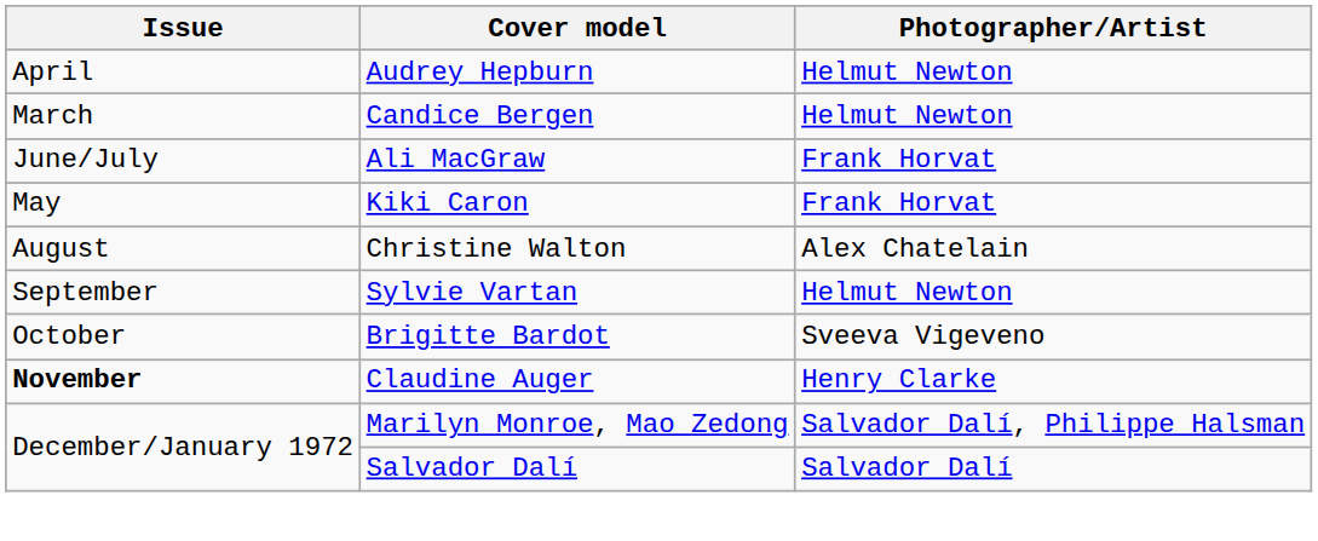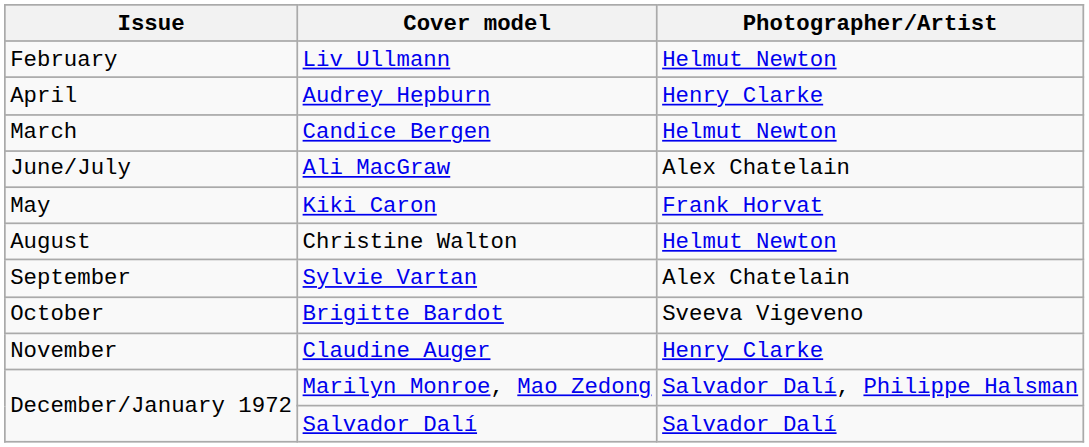 <table class="sortable wikitable">
 <tr>
 <th>Issue</th>
 <th>Cover model</th>
 <th>Photographer/Artist</th>
 </tr>
 <tr>
+<td>February</td>
+<td><a href='#'>Liv Ullmann</a></td>
+<td><a href='#'>Helmut Newton</a></td>
+</tr>
+<tr>
 <td>April</td>
 <td><a href='#'>Audrey Hepburn</a></td>
-<td><a href='#'>Helmut Newton</a></td>
+<td><a href='#'>Henry Clarke</a></td>
 </tr>
 <tr>
 <td>March</td>
 <td><a href='#'>Candice Bergen</a></td>
 <td><a href='#'>Helmut Newton</a></td>
 </tr>
 <tr>
 <td>June/July</td>
 <td><a href='#'>Ali MacGraw</a></td>
-<td><a href='#'>Frank Horvat</a></td>
+<td>Alex Chatelain</td>
 </tr>
 <tr>
 <td>May</td>
 <td><a href='#'>Kiki Caron</a></td>
 <td><a href='#'>Frank Horvat</a></td>
 </tr>
 <tr>
 <td>August</td>
 <td>Christine Walton</td>
-<td>Alex Chatelain</td>
+<td><a href='#'>Helmut Newton</a></td>
 </tr>
 <tr>
 <td>September</td>
 <td><a href='#'>Sylvie Vartan</a></td>
-<td><a href='#'>Helmut Newton</a></td>
+<td>Alex Chatelain</td>
 </tr>
 <tr>
 <td>October</td>
 <td><a href='#'>Brigitte Bardot</a></td>
 <td>Sveeva Vigeveno</td>
 </tr>
 <tr>
-<td><strong>November</strong></td>
+<td>November</td>
 <td><a href='#'>Claudine Auger</a></td>
 <td><a href='#'>Henry Clarke</a></td>
 </tr>
 <tr>
 <td rowspan="2">December/January 1972</td>
 <td><a href='#'>Marilyn Monroe</a>, <a href='#'>Mao Zedong</a></td>
 <td><a href='#'>Salvador Dalí</a>, <a href='#'>Philippe Halsman</a></td>
 </tr>
 <tr>
 <td><a href='#'>Salvador Dalí</a></td>
 <td><a href='#'>Salvador Dalí</a></td>
 </tr>
 </table>
